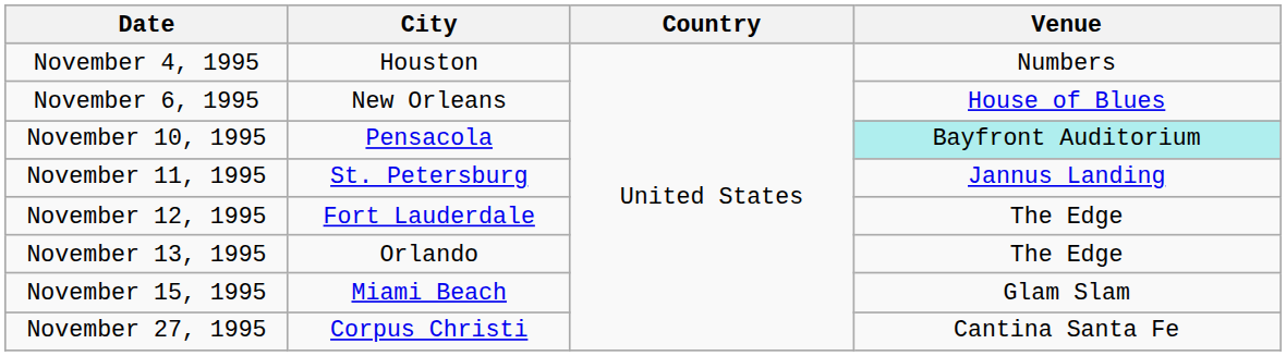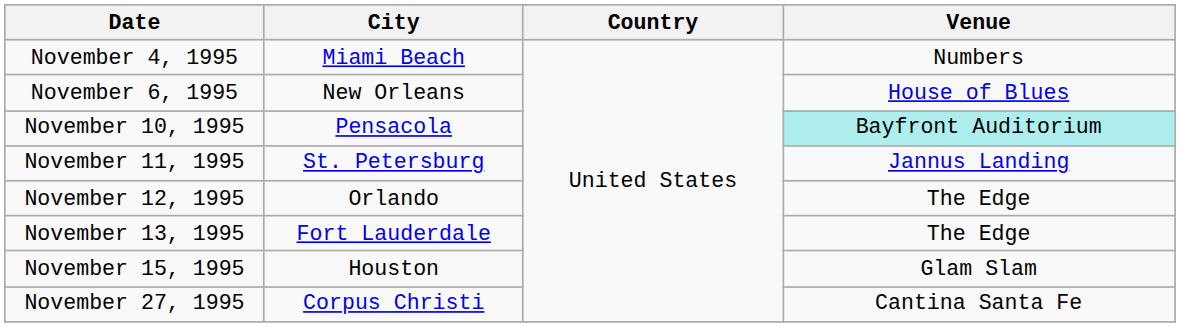 <table class="wikitable" style="text-align:center;">
 <tr>
 <th width="150">Date</th>
 <th width="150">City</th>
 <th width="150">Country</th>
 <th width="230">Venue</th>
 </tr>
 <tr>
 <td>November 4, 1995</td>
-<td>Houston</td>
+<td><a href='#'>Miami Beach</a></td>
 <td rowspan="11">United States</td>
 <td>Numbers</td>
 </tr>
 <tr>
 <td>November 6, 1995</td>
 <td>New Orleans</td>
 <td><a href='#'>House of Blues</a></td>
 </tr>
 <tr>
 <td>November 10, 1995</td>
 <td><a href='#'>Pensacola</a></td>
 <td style="background: paleturquoise;">Bayfront Auditorium</td>
 </tr>
 <tr>
 <td>November 11, 1995</td>
 <td><a href='#'>St. Petersburg</a></td>
 <td><a href='#'>Jannus Landing</a></td>
 </tr>
 <tr>
 <td>November 12, 1995</td>
+<td>Orlando</td>
+<td>The Edge</td>
+</tr>
+<tr>
+<td>November 13, 1995</td>
 <td><a href='#'>Fort Lauderdale</a></td>
 <td>The Edge</td>
 </tr>
 <tr>
-<td>November 13, 1995</td>
-<td>Orlando</td>
-<td>The Edge</td>
-</tr>
-<tr>
 <td>November 15, 1995</td>
-<td><a href='#'>Miami Beach</a></td>
+<td>Houston</td>
 <td>Glam Slam</td>
 </tr>
 <tr>
 <td>November 27, 1995</td>
 <td><a href='#'>Corpus Christi</a></td>
 <td>Cantina Santa Fe</td>
 </tr>
 </table>
